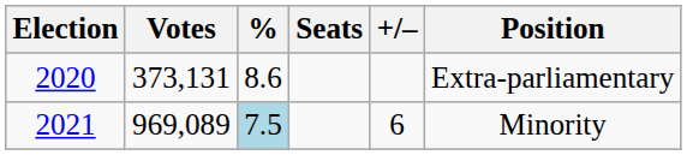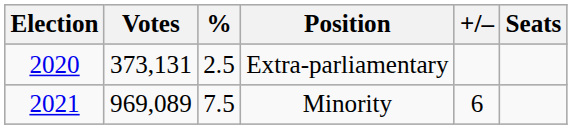 <table class="wikitable" style="text-align:center">
 <tr>
 <th>Election</th>
 <th>Votes</th>
 <th>%</th>
+<th>Position</th>
+<th>+/–</th>
 <th>Seats</th>
-<th>+/–</th>
-<th>Position</th>
 </tr>
 <tr>
 <td><a href='#'>2020</a></td>
 <td>373,131</td>
-<td>8.6</td>
+<td>2.5</td>
+<td>Extra-parliamentary</td>
 <td></td>
 <td></td>
-<td>Extra-parliamentary</td>
 </tr>
 <tr>
 <td><a href='#'>2021</a></td>
 <td>969,089</td>
-<td style="background: lightblue;">7.5</td>
+<td>7.5</td>
+<td>Minority</td>
+<td> 6</td>
 <td></td>
-<td> 6</td>
-<td>Minority</td>
 </tr>
 </table>
